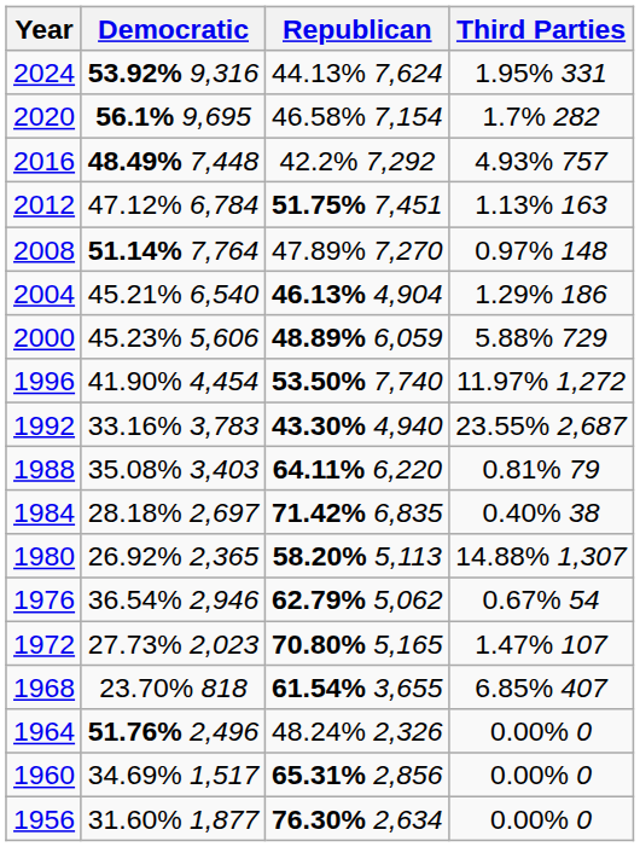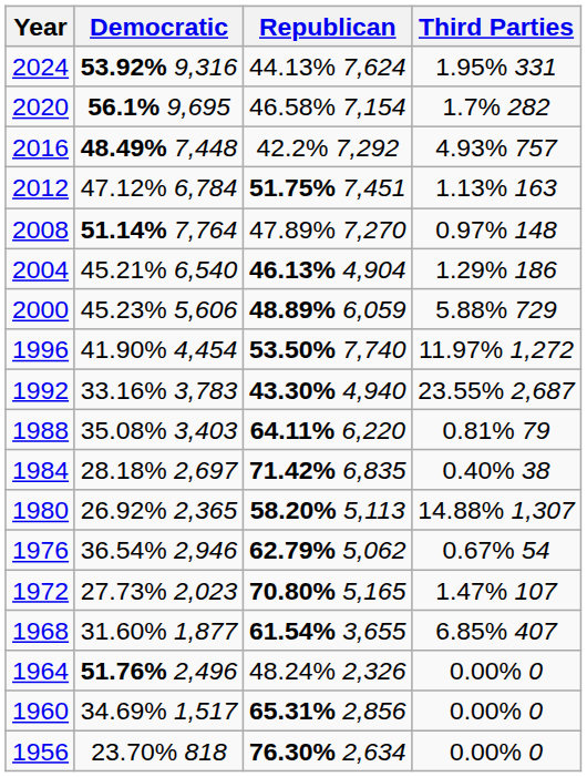 <table class="wikitable" style="float:right; margin:1em; font-size:95%;">
 <tr style="background:lightgrey;">
 <th>Year</th>
 <th><a href='#'>Democratic</a></th>
 <th><a href='#'>Republican</a></th>
 <th><a href='#'>Third Parties</a></th>
 </tr>
 <tr>
 <td align="center" ><a href='#'>2024</a></td>
 <td align="center" ><strong>53.92%</strong> <em>9,316</em></td>
 <td align="center" >44.13% <em>7,624</em></td>
 <td align="center" >1.95% <em>331</em></td>
 </tr>
 <tr>
 <td align="center" ><a href='#'>2020</a></td>
 <td align="center" ><strong>56.1%</strong> <em>9,695</em></td>
 <td align="center" >46.58% <em>7,154</em></td>
 <td align="center" >1.7% <em>282</em></td>
 </tr>
 <tr>
 <td align="center" ><a href='#'>2016</a></td>
 <td align="center" ><strong>48.49%</strong> <em>7,448</em></td>
 <td align="center" >42.2% <em>7,292</em></td>
 <td align="center" >4.93% <em>757</em></td>
 </tr>
 <tr>
 <td align="center" ><a href='#'>2012</a></td>
 <td align="center" >47.12% <em>6,784</em></td>
 <td align="center" ><strong>51.75%</strong> <em>7,451</em></td>
 <td align="center" >1.13% <em>163</em></td>
 </tr>
 <tr>
 <td align="center" ><a href='#'>2008</a></td>
 <td align="center" ><strong>51.14%</strong> <em>7,764</em></td>
 <td align="center" >47.89% <em>7,270</em></td>
 <td align="center" >0.97% <em>148</em></td>
 </tr>
 <tr>
 <td align="center" ><a href='#'>2004</a></td>
 <td align="center" >45.21% <em>6,540</em></td>
 <td align="center" ><strong>46.13%</strong> <em>4,904</em></td>
 <td align="center" >1.29% <em>186</em></td>
 </tr>
 <tr>
 <td align="center" ><a href='#'>2000</a></td>
 <td align="center" >45.23% <em>5,606</em></td>
 <td align="center" ><strong>48.89%</strong> <em>6,059</em></td>
 <td align="center" >5.88% <em>729</em></td>
 </tr>
 <tr>
 <td align="center" ><a href='#'>1996</a></td>
 <td align="center" >41.90% <em>4,454</em></td>
 <td align="center" ><strong>53.50%</strong> <em>7,740</em></td>
 <td align="center" >11.97% <em>1,272</em></td>
 </tr>
 <tr>
 <td align="center" ><a href='#'>1992</a></td>
 <td align="center" >33.16% <em>3,783</em></td>
 <td align="center" ><strong>43.30%</strong> <em>4,940</em></td>
 <td align="center" >23.55% <em>2,687</em></td>
 </tr>
 <tr>
 <td align="center" ><a href='#'>1988</a></td>
 <td align="center" >35.08% <em>3,403</em></td>
 <td align="center" ><strong>64.11%</strong> <em>6,220</em></td>
 <td align="center" >0.81% <em>79</em></td>
 </tr>
 <tr>
 <td align="center" ><a href='#'>1984</a></td>
 <td align="center" >28.18% <em>2,697</em></td>
 <td align="center" ><strong>71.42%</strong> <em>6,835</em></td>
 <td align="center" >0.40% <em>38</em></td>
 </tr>
 <tr>
 <td align="center" ><a href='#'>1980</a></td>
 <td align="center" >26.92% <em>2,365</em></td>
 <td align="center" ><strong>58.20%</strong> <em>5,113</em></td>
 <td align="center" >14.88% <em>1,307</em></td>
 </tr>
 <tr>
 <td align="center" ><a href='#'>1976</a></td>
 <td align="center" >36.54% <em>2,946</em></td>
 <td align="center" ><strong>62.79%</strong> <em>5,062</em></td>
 <td align="center" >0.67% <em>54</em></td>
 </tr>
 <tr>
 <td align="center" ><a href='#'>1972</a></td>
 <td align="center" >27.73% <em>2,023</em></td>
 <td align="center" ><strong>70.80%</strong> <em>5,165</em></td>
 <td align="center" >1.47% <em>107</em></td>
 </tr>
 <tr>
 <td align="center" ><a href='#'>1968</a></td>
-<td align="center" >23.70% <em>818</em></td>
+<td align="center" >31.60% <em>1,877</em></td>
 <td align="center" ><strong>61.54%</strong> <em>3,655</em></td>
 <td align="center" >6.85% <em>407</em></td>
 </tr>
 <tr>
 <td align="center" ><a href='#'>1964</a></td>
 <td align="center" ><strong>51.76%</strong> <em>2,496</em></td>
 <td align="center" >48.24% <em>2,326</em></td>
 <td align="center" >0.00% <em>0</em></td>
 </tr>
 <tr>
 <td align="center" ><a href='#'>1960</a></td>
 <td align="center" >34.69% <em>1,517</em></td>
 <td align="center" ><strong>65.31%</strong> <em>2,856</em></td>
 <td align="center" >0.00% <em>0</em></td>
 </tr>
 <tr>
 <td align="center" ><a href='#'>1956</a></td>
-<td align="center" >31.60% <em>1,877</em></td>
+<td align="center" >23.70% <em>818</em></td>
 <td align="center" ><strong>76.30%</strong> <em>2,634</em></td>
 <td align="center" >0.00% <em>0</em></td>
 </tr>
 </table>
